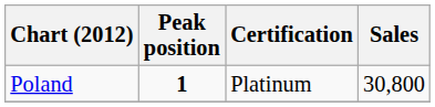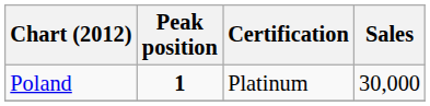 <table class="wikitable">
 <tr>
 <th align="left">Chart (2012)</th>
 <th align="center">Peak<br>position</th>
 <th align="center">Certification</th>
 <th align="center">Sales</th>
 </tr>
 <tr>
 <td align="left"><a href='#'>Poland</a></td>
 <td align="center"><strong>1</strong></td>
 <td align="left">Platinum</td>
-<td align="left">30,800</td>
+<td align="left">30,000</td>
 </tr>
 <tr>
 </tr>
 </table>
